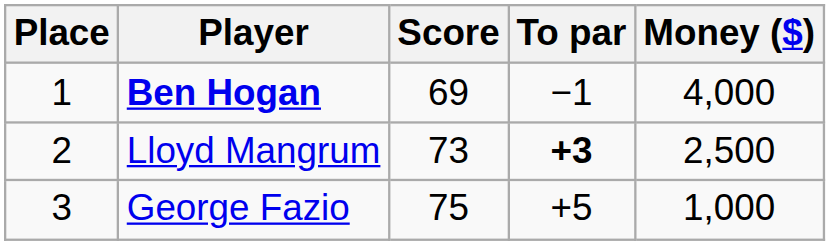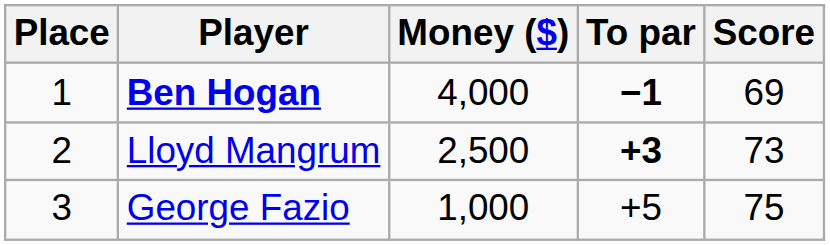 <table class="wikitable">
 <tr>
 <th>Place</th>
 <th>Player</th>
+<th>Money (<a href='#'>$</a>)</th>
+<th>To par</th>
 <th>Score</th>
-<th>To par</th>
-<th>Money (<a href='#'>$</a>)</th>
 </tr>
 <tr>
 <td align=center>1</td>
 <td> <strong><a href='#'>Ben Hogan</a></strong></td>
+<td align=center>4,000</td>
+<td align=center><strong>−1</strong></td>
 <td align=center>69</td>
-<td align=center>−1</td>
-<td align=center>4,000</td>
 </tr>
 <tr>
 <td align=center>2</td>
 <td> <a href='#'>Lloyd Mangrum</a></td>
+<td align=center>2,500</td>
+<td align=center><strong>+3</strong></td>
 <td align=center>73</td>
-<td align=center><strong>+3</strong></td>
-<td align=center>2,500</td>
 </tr>
 <tr>
 <td align=center>3</td>
 <td> <a href='#'>George Fazio</a></td>
+<td align=center>1,000</td>
+<td align=center>+5</td>
 <td align=center>75</td>
-<td align=center>+5</td>
-<td align=center>1,000</td>
 </tr>
 </table>
